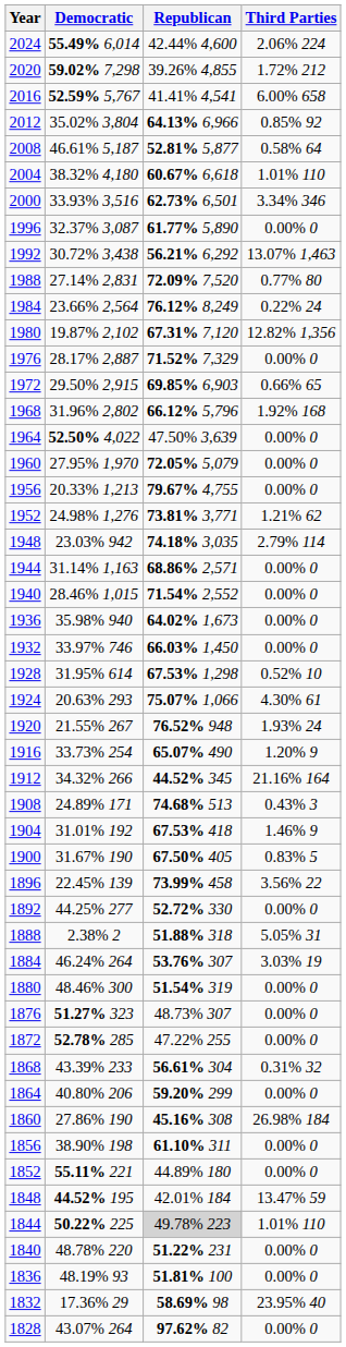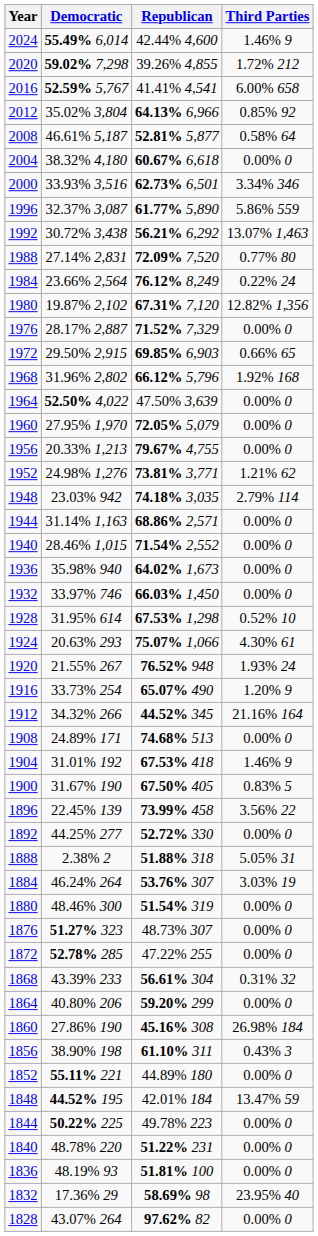 <table class="wikitable"  style="float:center; margin:1em; font-size:95%;">
 <tr style="background:lightgrey;">
 <th>Year</th>
 <th><a href='#'>Democratic</a></th>
 <th><a href='#'>Republican</a></th>
 <th><a href='#'>Third Parties</a></th>
 </tr>
 <tr>
 <td align="center" ><a href='#'>2024</a></td>
 <td align="center" ><strong>55.49%</strong> <em>6,014</em></td>
 <td align="center" >42.44% <em>4,600</em></td>
-<td align="center" >2.06% <em>224</em></td>
+<td align="center" >1.46% <em>9</em></td>
 </tr>
 <tr>
 <td align="center" ><a href='#'>2020</a></td>
 <td align="center" ><strong>59.02%</strong> <em>7,298</em></td>
 <td align="center" >39.26% <em>4,855</em></td>
 <td align="center" >1.72% <em>212</em></td>
 </tr>
 <tr>
 <td align="center" ><a href='#'>2016</a></td>
 <td align="center" ><strong>52.59%</strong> <em>5,767</em></td>
 <td align="center" >41.41% <em>4,541</em></td>
 <td align="center" >6.00% <em>658</em></td>
 </tr>
 <tr>
 <td align="center" ><a href='#'>2012</a></td>
 <td align="center" >35.02% <em>3,804</em></td>
 <td align="center" ><strong>64.13%</strong> <em>6,966</em></td>
 <td align="center" >0.85% <em>92</em></td>
 </tr>
 <tr>
 <td align="center" ><a href='#'>2008</a></td>
 <td align="center" >46.61% <em>5,187</em></td>
 <td align="center" ><strong>52.81%</strong> <em>5,877</em></td>
 <td align="center" >0.58% <em>64</em></td>
 </tr>
 <tr>
 <td align="center" ><a href='#'>2004</a></td>
 <td align="center" >38.32% <em>4,180</em></td>
 <td align="center" ><strong>60.67%</strong> <em>6,618</em></td>
-<td align="center" >1.01% <em>110</em></td>
+<td align="center" >0.00% <em>0</em></td>
 </tr>
 <tr>
 <td align="center" ><a href='#'>2000</a></td>
 <td align="center" >33.93% <em>3,516</em></td>
 <td align="center" ><strong>62.73%</strong> <em>6,501</em></td>
 <td align="center" >3.34% <em>346</em></td>
 </tr>
 <tr>
 <td align="center" ><a href='#'>1996</a></td>
 <td align="center" >32.37% <em>3,087</em></td>
 <td align="center" ><strong>61.77%</strong> <em>5,890</em></td>
-<td align="center" >0.00% <em>0</em></td>
+<td align="center" >5.86% <em>559</em></td>
 </tr>
 <tr>
 <td align="center" ><a href='#'>1992</a></td>
 <td align="center" >30.72% <em>3,438</em></td>
 <td align="center" ><strong>56.21%</strong> <em>6,292</em></td>
 <td align="center" >13.07% <em>1,463</em></td>
 </tr>
 <tr>
 <td align="center" ><a href='#'>1988</a></td>
 <td align="center" >27.14% <em>2,831</em></td>
 <td align="center" ><strong>72.09%</strong> <em>7,520</em></td>
 <td align="center" >0.77% <em>80</em></td>
 </tr>
 <tr>
 <td align="center" ><a href='#'>1984</a></td>
 <td align="center" >23.66% <em>2,564</em></td>
 <td align="center" ><strong>76.12%</strong> <em>8,249</em></td>
 <td align="center" >0.22% <em>24</em></td>
 </tr>
 <tr>
 <td align="center" ><a href='#'>1980</a></td>
 <td align="center" >19.87% <em>2,102</em></td>
 <td align="center" ><strong>67.31%</strong> <em>7,120</em></td>
 <td align="center" >12.82% <em>1,356</em></td>
 </tr>
 <tr>
 <td align="center" ><a href='#'>1976</a></td>
 <td align="center" >28.17% <em>2,887</em></td>
 <td align="center" ><strong>71.52%</strong> <em>7,329</em></td>
 <td align="center" >0.00% <em>0</em></td>
 </tr>
 <tr>
 <td align="center" ><a href='#'>1972</a></td>
 <td align="center" >29.50% <em>2,915</em></td>
 <td align="center" ><strong>69.85%</strong> <em>6,903</em></td>
 <td align="center" >0.66% <em>65</em></td>
 </tr>
 <tr>
 <td align="center" ><a href='#'>1968</a></td>
 <td align="center" >31.96% <em>2,802</em></td>
 <td align="center" ><strong>66.12%</strong> <em>5,796</em></td>
 <td align="center" >1.92% <em>168</em></td>
 </tr>
 <tr>
 <td align="center" ><a href='#'>1964</a></td>
 <td align="center" ><strong>52.50%</strong> <em>4,022</em></td>
 <td align="center" >47.50% <em>3,639</em></td>
 <td align="center" >0.00% <em>0</em></td>
 </tr>
 <tr>
 <td align="center" ><a href='#'>1960</a></td>
 <td align="center" >27.95% <em>1,970</em></td>
 <td align="center" ><strong>72.05%</strong> <em>5,079</em></td>
 <td align="center" >0.00% <em>0</em></td>
 </tr>
 <tr>
 <td align="center" ><a href='#'>1956</a></td>
 <td align="center" >20.33% <em>1,213</em></td>
 <td align="center" ><strong>79.67%</strong> <em>4,755</em></td>
 <td align="center" >0.00% <em>0</em></td>
 </tr>
 <tr>
 <td align="center" ><a href='#'>1952</a></td>
 <td align="center" >24.98% <em>1,276</em></td>
 <td align="center" ><strong>73.81%</strong> <em>3,771</em></td>
 <td align="center" >1.21% <em>62</em></td>
 </tr>
 <tr>
 <td align="center" ><a href='#'>1948</a></td>
 <td align="center" >23.03% <em>942</em></td>
 <td align="center" ><strong>74.18%</strong> <em>3,035</em></td>
 <td align="center" >2.79% <em>114</em></td>
 </tr>
 <tr>
 <td align="center" ><a href='#'>1944</a></td>
 <td align="center" >31.14% <em>1,163</em></td>
 <td align="center" ><strong>68.86%</strong> <em>2,571</em></td>
 <td align="center" >0.00% <em>0</em></td>
 </tr>
 <tr>
 <td align="center" ><a href='#'>1940</a></td>
 <td align="center" >28.46% <em>1,015</em></td>
 <td align="center" ><strong>71.54%</strong> <em>2,552</em></td>
 <td align="center" >0.00% <em>0</em></td>
 </tr>
 <tr>
 <td align="center" ><a href='#'>1936</a></td>
 <td align="center" >35.98% <em>940</em></td>
 <td align="center" ><strong>64.02%</strong> <em>1,673</em></td>
 <td align="center" >0.00% <em>0</em></td>
 </tr>
 <tr>
 <td align="center" ><a href='#'>1932</a></td>
 <td align="center" >33.97% <em>746</em></td>
 <td align="center" ><strong>66.03%</strong> <em>1,450</em></td>
 <td align="center" >0.00% <em>0</em></td>
 </tr>
 <tr>
 <td align="center" ><a href='#'>1928</a></td>
 <td align="center" >31.95% <em>614</em></td>
 <td align="center" ><strong>67.53%</strong> <em>1,298</em></td>
 <td align="center" >0.52% <em>10</em></td>
 </tr>
 <tr>
 <td align="center" ><a href='#'>1924</a></td>
 <td align="center" >20.63% <em>293</em></td>
 <td align="center" ><strong>75.07%</strong> <em>1,066</em></td>
 <td align="center" >4.30% <em>61</em></td>
 </tr>
 <tr>
 <td align="center" ><a href='#'>1920</a></td>
 <td align="center" >21.55% <em>267</em></td>
 <td align="center" ><strong>76.52%</strong> <em>948</em></td>
 <td align="center" >1.93% <em>24</em></td>
 </tr>
 <tr>
 <td align="center" ><a href='#'>1916</a></td>
 <td align="center" >33.73% <em>254</em></td>
 <td align="center" ><strong>65.07%</strong> <em>490</em></td>
 <td align="center" >1.20% <em>9</em></td>
 </tr>
 <tr>
 <td align="center" ><a href='#'>1912</a></td>
 <td align="center" >34.32% <em>266</em></td>
 <td align="center" ><strong>44.52%</strong> <em>345</em></td>
 <td align="center" >21.16% <em>164</em></td>
 </tr>
 <tr>
 <td align="center" ><a href='#'>1908</a></td>
 <td align="center" >24.89% <em>171</em></td>
 <td align="center" ><strong>74.68%</strong> <em>513</em></td>
-<td align="center" >0.43% <em>3</em></td>
+<td align="center" >0.00% <em>0</em></td>
 </tr>
 <tr>
 <td align="center" ><a href='#'>1904</a></td>
 <td align="center" >31.01% <em>192</em></td>
 <td align="center" ><strong>67.53%</strong> <em>418</em></td>
 <td align="center" >1.46% <em>9</em></td>
 </tr>
 <tr>
 <td align="center" ><a href='#'>1900</a></td>
 <td align="center" >31.67% <em>190</em></td>
 <td align="center" ><strong>67.50%</strong> <em>405</em></td>
 <td align="center" >0.83% <em>5</em></td>
 </tr>
 <tr>
 <td align="center" ><a href='#'>1896</a></td>
 <td align="center" >22.45% <em>139</em></td>
 <td align="center" ><strong>73.99%</strong> <em>458</em></td>
 <td align="center" >3.56% <em>22</em></td>
 </tr>
 <tr>
 <td align="center" ><a href='#'>1892</a></td>
 <td align="center" >44.25% <em>277</em></td>
 <td align="center" ><strong>52.72%</strong> <em>330</em></td>
 <td align="center" >0.00% <em>0</em></td>
 </tr>
 <tr>
 <td align="center" ><a href='#'>1888</a></td>
 <td align="center" >2.38% <em>2</em></td>
 <td align="center" ><strong>51.88%</strong> <em>318</em></td>
 <td align="center" >5.05% <em>31</em></td>
 </tr>
 <tr>
 <td align="center" ><a href='#'>1884</a></td>
 <td align="center" >46.24% <em>264</em></td>
 <td align="center" ><strong>53.76%</strong> <em>307</em></td>
 <td align="center" >3.03% <em>19</em></td>
 </tr>
 <tr>
 <td align="center" ><a href='#'>1880</a></td>
 <td align="center" >48.46% <em>300</em></td>
 <td align="center" ><strong>51.54%</strong> <em>319</em></td>
 <td align="center" >0.00% <em>0</em></td>
 </tr>
 <tr>
 <td align="center" ><a href='#'>1876</a></td>
 <td align="center" ><strong>51.27%</strong> <em>323</em></td>
 <td align="center" >48.73% <em>307</em></td>
 <td align="center" >0.00% <em>0</em></td>
 </tr>
 <tr>
 <td align="center" ><a href='#'>1872</a></td>
 <td align="center" ><strong>52.78%</strong> <em>285</em></td>
 <td align="center" >47.22% <em>255</em></td>
 <td align="center" >0.00% <em>0</em></td>
 </tr>
 <tr>
 <td align="center" ><a href='#'>1868</a></td>
 <td align="center" >43.39% <em>233</em></td>
 <td align="center" ><strong>56.61%</strong> <em>304</em></td>
 <td align="center" >0.31% <em>32</em></td>
 </tr>
 <tr>
 <td align="center" ><a href='#'>1864</a></td>
 <td align="center" >40.80% <em>206</em></td>
 <td align="center" ><strong>59.20%</strong> <em>299</em></td>
 <td align="center" >0.00% <em>0</em></td>
 </tr>
 <tr>
 <td align="center" ><a href='#'>1860</a></td>
 <td align="center" >27.86% <em>190</em></td>
 <td align="center" ><strong>45.16%</strong> <em>308</em></td>
 <td align="center" >26.98% <em>184</em></td>
 </tr>
 <tr>
 <td align="center" ><a href='#'>1856</a></td>
 <td align="center" >38.90% <em>198</em></td>
 <td align="center" ><strong>61.10%</strong> <em>311</em></td>
-<td align="center" >0.00% <em>0</em></td>
+<td align="center" >0.43% <em>3</em></td>
 </tr>
 <tr>
 <td align="center" ><a href='#'>1852</a></td>
 <td align="center" ><strong>55.11%</strong> <em>221</em></td>
 <td align="center" >44.89% <em>180</em></td>
 <td align="center" >0.00% <em>0</em></td>
 </tr>
 <tr>
 <td align="center" ><a href='#'>1848</a></td>
 <td align="center" ><strong>44.52%</strong> <em>195</em></td>
 <td align="center" >42.01% <em>184</em></td>
 <td align="center" >13.47% <em>59</em></td>
 </tr>
 <tr>
 <td align="center" ><a href='#'>1844</a></td>
 <td align="center" ><strong>50.22%</strong> <em>225</em></td>
-<td align="center"  style="background: lightgrey;">49.78% <em>223</em></td>
-<td align="center" >1.01% <em>110</em></td>
+<td align="center" >49.78% <em>223</em></td>
+<td align="center" >0.00% <em>0</em></td>
 </tr>
 <tr>
 <td align="center" ><a href='#'>1840</a></td>
 <td align="center" >48.78% <em>220</em></td>
 <td align="center" ><strong>51.22%</strong> <em>231</em></td>
 <td align="center" >0.00% <em>0</em></td>
 </tr>
 <tr>
 <td align="center" ><a href='#'>1836</a></td>
 <td align="center" >48.19% <em>93</em></td>
 <td align="center" ><strong>51.81%</strong> <em>100</em></td>
 <td align="center" >0.00% <em>0</em></td>
 </tr>
 <tr>
 <td align="center" ><a href='#'>1832</a></td>
 <td align="center" >17.36% <em>29</em></td>
 <td align="center" ><strong>58.69%</strong> <em>98</em></td>
 <td align="center" >23.95% <em>40</em></td>
 </tr>
 <tr>
 <td align="center" ><a href='#'>1828</a></td>
 <td align="center" >43.07% <em>264</em></td>
 <td align="center" ><strong>97.62%</strong> <em>82</em></td>
 <td align="center" >0.00% <em>0</em></td>
 </tr>
 </table>
